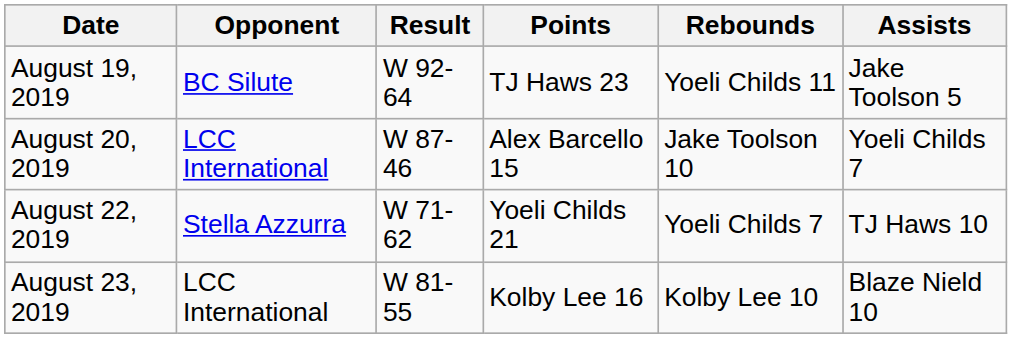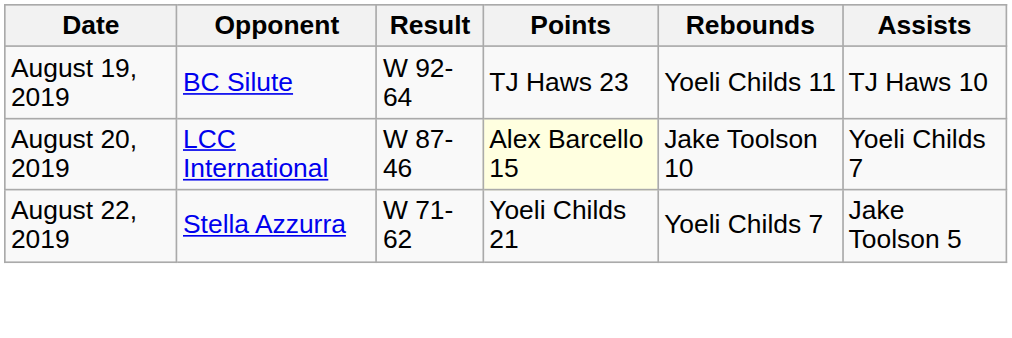 <table class="wikitable">
 <tr>
 <th>Date</th>
 <th>Opponent</th>
 <th>Result</th>
 <th>Points</th>
 <th>Rebounds</th>
 <th>Assists</th>
 </tr>
 <tr>
 <td>August 19, 2019</td>
 <td><a href='#'>BC Silute</a></td>
 <td>W 92-64</td>
 <td>TJ Haws 23</td>
 <td>Yoeli Childs 11</td>
-<td>Jake Toolson 5</td>
+<td>TJ Haws 10</td>
 </tr>
 <tr>
 <td>August 20, 2019</td>
 <td><a href='#'>LCC International</a></td>
 <td>W 87-46</td>
-<td>Alex Barcello 15</td>
+<td style="background: lightyellow;">Alex Barcello 15</td>
 <td>Jake Toolson 10</td>
 <td>Yoeli Childs 7</td>
 </tr>
 <tr>
 <td>August 22, 2019</td>
 <td><a href='#'>Stella Azzurra</a></td>
 <td>W 71-62</td>
 <td>Yoeli Childs 21</td>
 <td>Yoeli Childs 7</td>
-<td>TJ Haws 10</td>
-</tr>
-<tr>
-<td>August 23, 2019</td>
-<td>LCC International</td>
-<td>W 81-55</td>
-<td>Kolby Lee 16</td>
-<td>Kolby Lee 10</td>
-<td>Blaze Nield 10</td>
+<td>Jake Toolson 5</td>
 </tr>
 </table>
